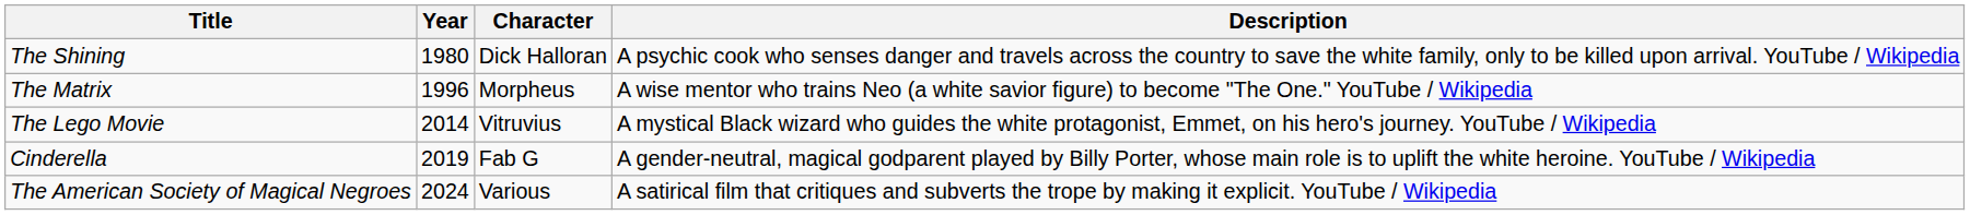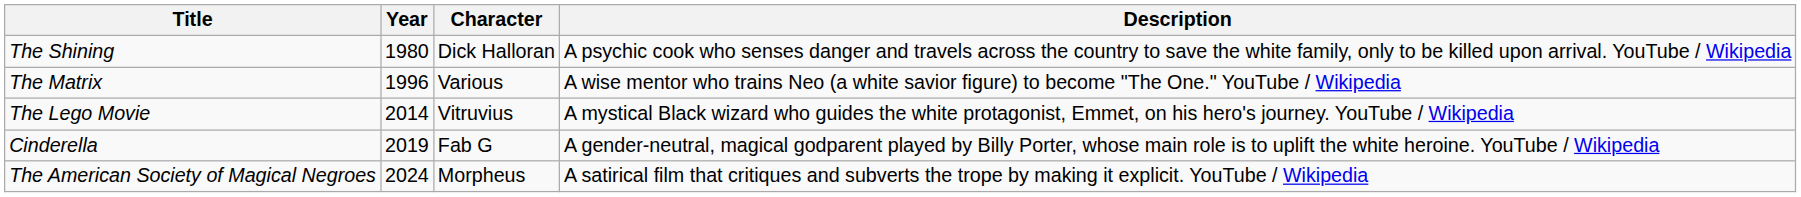 <table class="wikitable">
 <tr>
 <th>Title</th>
 <th>Year</th>
 <th>Character</th>
 <th>Description</th>
 </tr>
 <tr>
 <td><em>The Shining</em></td>
 <td>1980</td>
 <td>Dick Halloran</td>
 <td>A psychic cook who senses danger and travels across the country to save the white family, only to be killed upon arrival. YouTube / <a href='#'>Wikipedia</a></td>
 </tr>
 <tr>
 <td><em>The Matrix</em></td>
 <td>1996</td>
-<td>Morpheus</td>
+<td>Various</td>
 <td>A wise mentor who trains Neo (a white savior figure) to become "The One." YouTube / <a href='#'>Wikipedia</a></td>
 </tr>
 <tr>
 <td><em>The Lego Movie</em></td>
 <td>2014</td>
 <td>Vitruvius</td>
 <td>A mystical Black wizard who guides the white protagonist, Emmet, on his hero's journey. YouTube / <a href='#'>Wikipedia</a></td>
 </tr>
 <tr>
 <td><em>Cinderella</em></td>
 <td>2019</td>
 <td>Fab G</td>
 <td>A gender-neutral, magical godparent played by Billy Porter, whose main role is to uplift the white heroine. YouTube / <a href='#'>Wikipedia</a></td>
 </tr>
 <tr>
 <td><em>The American Society of Magical Negroes</em></td>
 <td>2024</td>
-<td>Various</td>
+<td>Morpheus</td>
 <td>A satirical film that critiques and subverts the trope by making it explicit. YouTube / <a href='#'>Wikipedia</a></td>
 </tr>
 </table>
